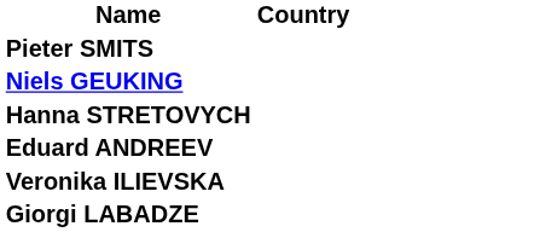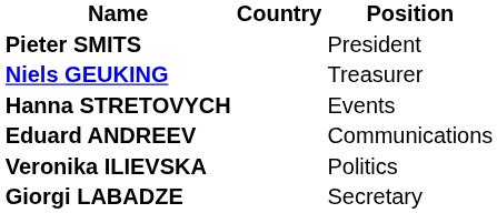 <table wikitable>
 <tr>
 <th>Name</th>
 <th>Country</th>
+<th>Position</th>
 </tr>
 <tr>
 <td><strong>Pieter SMITS</strong></td>
 <td></td>
+<td>President</td>
 </tr>
 <tr>
 <td><strong><a href='#'>Niels GEUKING</a></strong></td>
 <td></td>
+<td>Treasurer</td>
 </tr>
 <tr>
 <td><strong>Hanna STRETOVYCH </strong></td>
 <td></td>
+<td>Events</td>
 </tr>
 <tr>
 <td><strong>Eduard ANDREEV</strong></td>
 <td></td>
+<td>Communications</td>
 </tr>
 <tr>
 <td><strong>Veronika ILIEVSKA</strong></td>
 <td></td>
+<td>Politics</td>
 </tr>
 <tr>
 <td><strong>Giorgi LABADZE</strong></td>
 <td></td>
+<td>Secretary</td>
 </tr>
 </table>
